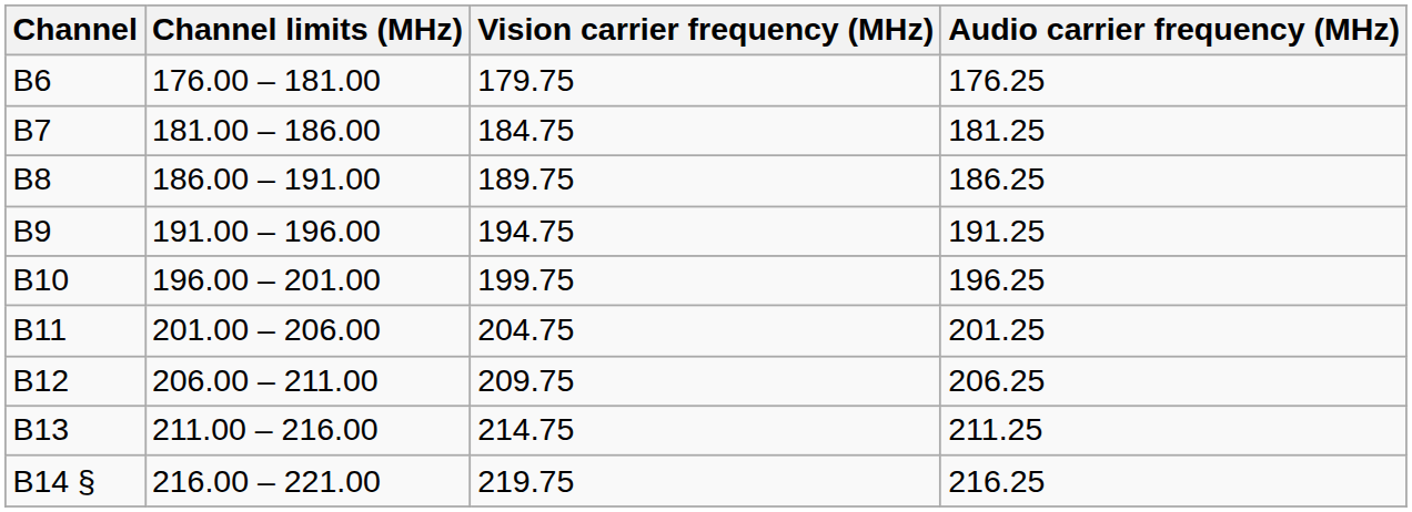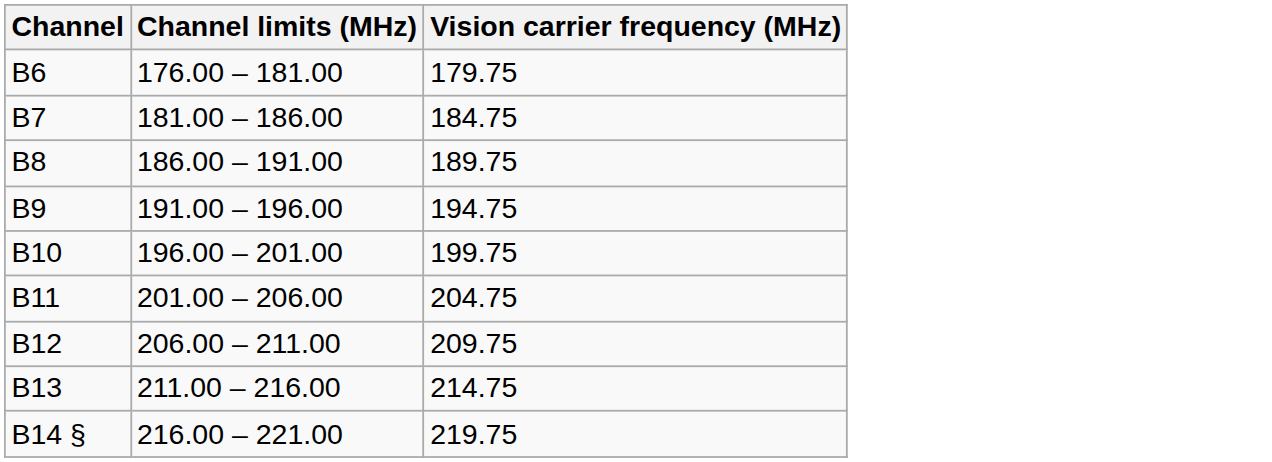 <table class="wikitable">
 <tr>
 <th>Channel</th>
 <th>Channel limits (MHz)</th>
 <th>Vision carrier frequency (MHz)</th>
-<th>Audio carrier frequency (MHz)</th>
 </tr>
 <tr>
 <td>B6</td>
 <td>176.00 – 181.00</td>
 <td>179.75</td>
-<td>176.25</td>
 </tr>
 <tr>
 <td>B7</td>
 <td>181.00 – 186.00</td>
 <td>184.75</td>
-<td>181.25</td>
 </tr>
 <tr>
 <td>B8</td>
 <td>186.00 – 191.00</td>
 <td>189.75</td>
-<td>186.25</td>
 </tr>
 <tr>
 <td>B9</td>
 <td>191.00 – 196.00</td>
 <td>194.75</td>
-<td>191.25</td>
 </tr>
 <tr>
 <td>B10</td>
 <td>196.00 – 201.00</td>
 <td>199.75</td>
-<td>196.25</td>
 </tr>
 <tr>
 <td>B11</td>
 <td>201.00 – 206.00</td>
 <td>204.75</td>
-<td>201.25</td>
 </tr>
 <tr>
 <td>B12</td>
 <td>206.00 – 211.00</td>
 <td>209.75</td>
-<td>206.25</td>
 </tr>
 <tr>
 <td>B13</td>
 <td>211.00 – 216.00</td>
 <td>214.75</td>
-<td>211.25</td>
 </tr>
 <tr>
 <td>B14 §</td>
 <td>216.00 – 221.00</td>
 <td>219.75</td>
-<td>216.25</td>
 </tr>
 </table>
